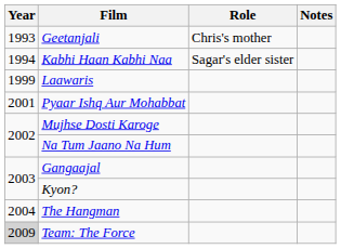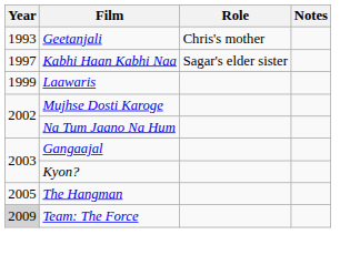 <table class="wikitable sortable">
 <tr>
 <th>Year</th>
 <th>Film</th>
 <th>Role</th>
 <th>Notes</th>
 </tr>
 <tr>
 <td>1993</td>
 <td><em><a href='#'>Geetanjali</a></em></td>
 <td>Chris's mother</td>
 <td></td>
 </tr>
 <tr>
-<td>1994</td>
+<td>1997</td>
 <td><em><a href='#'>Kabhi Haan Kabhi Naa</a></em></td>
 <td>Sagar's elder sister</td>
 <td></td>
 </tr>
 <tr>
 <td>1999</td>
 <td><em><a href='#'>Laawaris</a></em></td>
-<td></td>
-<td></td>
-</tr>
-<tr>
-<td>2001</td>
-<td><em><a href='#'>Pyaar Ishq Aur Mohabbat</a></em></td>
 <td></td>
 <td></td>
 </tr>
 <tr>
 <td rowspan="2">2002</td>
 <td><em><a href='#'>Mujhse Dosti Karoge</a></em></td>
 <td></td>
 <td></td>
 </tr>
 <tr>
 <td><em><a href='#'>Na Tum Jaano Na Hum</a></em></td>
 <td></td>
 <td></td>
 </tr>
 <tr>
 <td rowspan="2">2003</td>
 <td><em><a href='#'>Gangaajal</a></em></td>
 <td></td>
 <td></td>
 </tr>
 <tr>
 <td><em>Kyon?</em></td>
 <td></td>
 <td></td>
 </tr>
 <tr>
-<td>2004</td>
+<td>2005</td>
 <td><em><a href='#'>The Hangman</a></em></td>
 <td></td>
 <td></td>
 </tr>
 <tr>
 <td style="background: lightgrey;">2009</td>
 <td><em><a href='#'>Team: The Force</a></em></td>
 <td></td>
 <td></td>
 </tr>
 </table>
